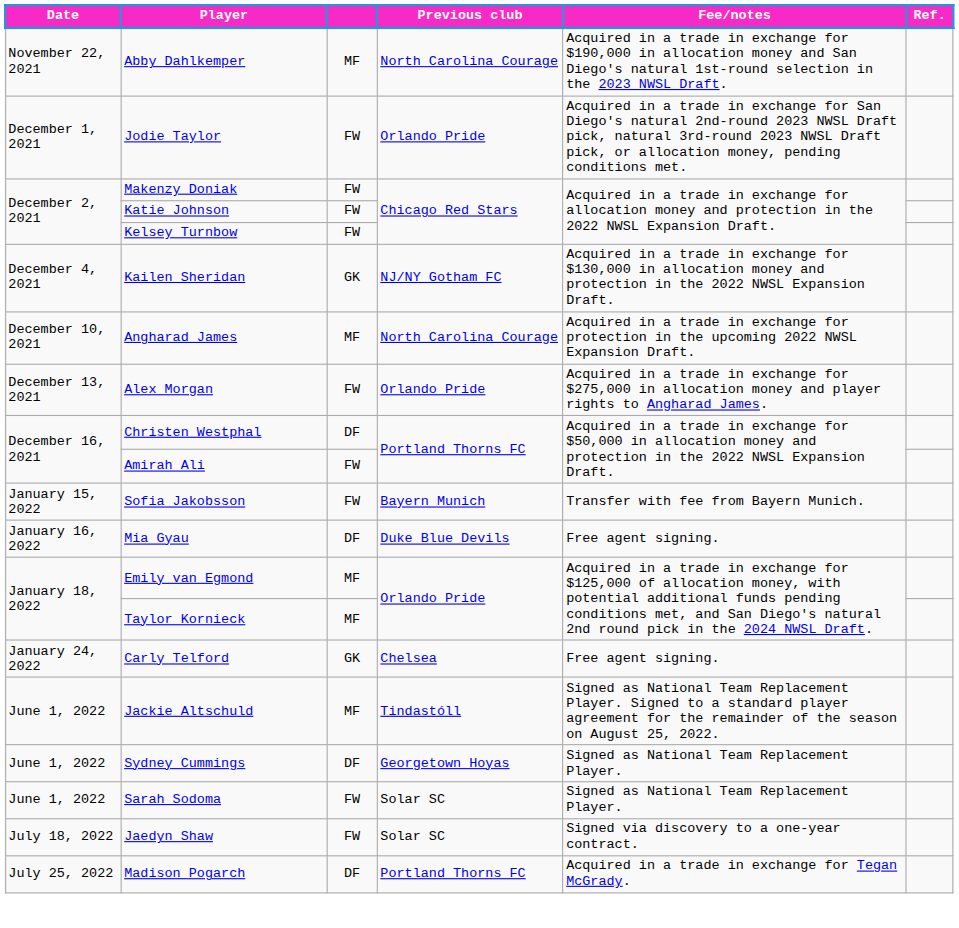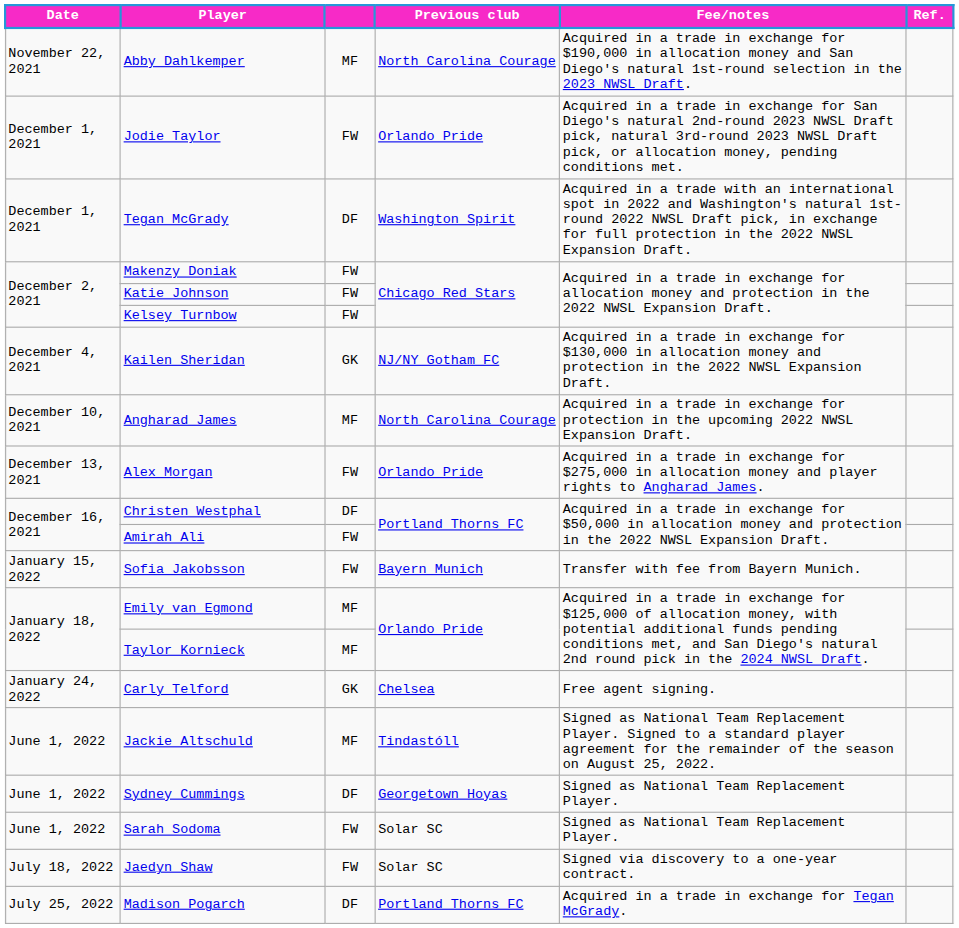 <table class="wikitable sortable" style="text-align:left; font-size:95%;">
 <tr>
 <th style="background:#f72ac7; color:#fff; border:2px solid #2597d9; width:125px;">Date</th>
 <th style="background:#f72ac7; color:#fff; border:2px solid #2597d9; width:250px;">Player</th>
 <th style="background:#f72ac7; color:#fff; border:2px solid #2597d9; width:55px;"></th>
 <th style="background:#f72ac7; color:#fff; border:2px solid #2597d9; width:220px;">Previous club</th>
 <th style="background:#f72ac7; color:#fff; border:2px solid #2597d9; width:450px;">Fee/notes</th>
 <th style="background:#f72ac7; color:#fff; border:2px solid #2597d9; width:40px;">Ref.</th>
 </tr>
 <tr>
 <td>November 22, 2021</td>
 <td> <a href='#'>Abby Dahlkemper</a></td>
 <td align="center">MF</td>
 <td> <a href='#'>North Carolina Courage</a></td>
 <td>Acquired in a trade in exchange for $190,000 in allocation money and San Diego's natural 1st-round selection in the <a href='#'>2023 NWSL Draft</a>.</td>
 <td></td>
 </tr>
 <tr>
 <td>December 1, 2021</td>
 <td> <a href='#'>Jodie Taylor</a></td>
 <td align="center">FW</td>
 <td> <a href='#'>Orlando Pride</a></td>
 <td>Acquired in a trade in exchange for San Diego's natural 2nd-round 2023 NWSL Draft pick, natural 3rd-round 2023 NWSL Draft pick, or allocation money, pending conditions met.</td>
+<td></td>
+</tr>
+<tr>
+<td>December 1, 2021</td>
+<td> <a href='#'>Tegan McGrady</a></td>
+<td align="center">DF</td>
+<td> <a href='#'>Washington Spirit</a></td>
+<td>Acquired in a trade with an international spot in 2022 and Washington's natural 1st-round 2022 NWSL Draft pick, in exchange for full protection in the 2022 NWSL Expansion Draft.</td>
 <td></td>
 </tr>
 <tr>
 <td rowspan="3">December 2, 2021</td>
 <td> <a href='#'>Makenzy Doniak</a></td>
 <td align="center">FW</td>
 <td rowspan="3"> <a href='#'>Chicago Red Stars</a></td>
 <td rowspan="3">Acquired in a trade in exchange for allocation money and protection in the 2022 NWSL Expansion Draft.</td>
 <td></td>
 </tr>
 <tr>
 <td> <a href='#'>Katie Johnson</a></td>
 <td align="center">FW</td>
 <td></td>
 </tr>
 <tr>
 <td> <a href='#'>Kelsey Turnbow</a></td>
 <td align="center">FW</td>
 <td></td>
 </tr>
 <tr>
 <td>December 4, 2021</td>
 <td> <a href='#'>Kailen Sheridan</a></td>
 <td align="center">GK</td>
 <td> <a href='#'>NJ/NY Gotham FC</a></td>
 <td>Acquired in a trade in exchange for $130,000 in allocation money and protection in the 2022 NWSL Expansion Draft.</td>
 <td></td>
 </tr>
 <tr>
 <td>December 10, 2021</td>
 <td> <a href='#'>Angharad James</a></td>
 <td align="center">MF</td>
 <td> <a href='#'>North Carolina Courage</a></td>
 <td>Acquired in a trade in exchange for protection in the upcoming 2022 NWSL Expansion Draft.</td>
 <td></td>
 </tr>
 <tr>
 <td>December 13, 2021</td>
 <td> <a href='#'>Alex Morgan</a></td>
 <td align="center">FW</td>
 <td> <a href='#'>Orlando Pride</a></td>
 <td>Acquired in a trade in exchange for $275,000 in allocation money and player rights to <a href='#'>Angharad James</a>.</td>
 <td></td>
 </tr>
 <tr>
 <td rowspan="2">December 16, 2021</td>
 <td> <a href='#'>Christen Westphal</a></td>
 <td align="center">DF</td>
 <td rowspan="2"> <a href='#'>Portland Thorns FC</a></td>
 <td rowspan="2">Acquired in a trade in exchange for $50,000 in allocation money and protection in the 2022 NWSL Expansion Draft.</td>
 <td></td>
 </tr>
 <tr>
 <td> <a href='#'>Amirah Ali</a></td>
 <td align="center">FW</td>
 <td></td>
 </tr>
 <tr>
 <td>January 15, 2022</td>
 <td> <a href='#'>Sofia Jakobsson</a></td>
 <td align="center">FW</td>
 <td> <a href='#'>Bayern Munich</a></td>
 <td>Transfer with fee from Bayern Munich.</td>
 <td></td>
 </tr>
 <tr>
-<td>January 16, 2022</td>
-<td> <a href='#'>Mia Gyau</a></td>
-<td align="center">DF</td>
-<td> <a href='#'>Duke Blue Devils</a></td>
-<td>Free agent signing.</td>
-<td></td>
-</tr>
-<tr>
 <td rowspan="2">January 18, 2022</td>
 <td> <a href='#'>Emily van Egmond</a></td>
 <td align="center">MF</td>
 <td rowspan="2"> <a href='#'>Orlando Pride</a></td>
 <td rowspan="2">Acquired in a trade in exchange for $125,000 of allocation money, with potential additional funds pending conditions met, and San Diego's natural 2nd round pick in the <a href='#'>2024 NWSL Draft</a>.</td>
 <td></td>
 </tr>
 <tr>
 <td> <a href='#'>Taylor Kornieck</a></td>
 <td align="center">MF</td>
 <td></td>
 </tr>
 <tr>
 <td>January 24, 2022</td>
 <td> <a href='#'>Carly Telford</a></td>
 <td align="center">GK</td>
 <td> <a href='#'>Chelsea</a></td>
 <td>Free agent signing.</td>
 <td></td>
 </tr>
 <tr>
 <td>June 1, 2022</td>
 <td> <a href='#'>Jackie Altschuld</a></td>
 <td align="center">MF</td>
 <td> <a href='#'>Tindastóll</a></td>
 <td>Signed as National Team Replacement Player. Signed to a standard player agreement for the remainder of the season on August 25, 2022.</td>
 <td></td>
 </tr>
 <tr>
 <td>June 1, 2022</td>
 <td> <a href='#'>Sydney Cummings</a></td>
 <td align="center">DF</td>
 <td> <a href='#'>Georgetown Hoyas</a></td>
 <td>Signed as National Team Replacement Player.</td>
 <td></td>
 </tr>
 <tr>
 <td>June 1, 2022</td>
 <td> <a href='#'>Sarah Sodoma</a></td>
 <td align="center">FW</td>
 <td> Solar SC</td>
 <td>Signed as National Team Replacement Player.</td>
 <td></td>
 </tr>
 <tr>
 <td>July 18, 2022</td>
 <td> <a href='#'>Jaedyn Shaw</a></td>
 <td align="center">FW</td>
 <td> Solar SC</td>
 <td>Signed via discovery to a one-year contract.</td>
 <td></td>
 </tr>
 <tr>
 <td>July 25, 2022</td>
 <td> <a href='#'>Madison Pogarch</a></td>
 <td align="center">DF</td>
 <td> <a href='#'>Portland Thorns FC</a></td>
 <td>Acquired in a trade in exchange for <a href='#'>Tegan McGrady</a>.</td>
 <td></td>
 </tr>
 </table>
